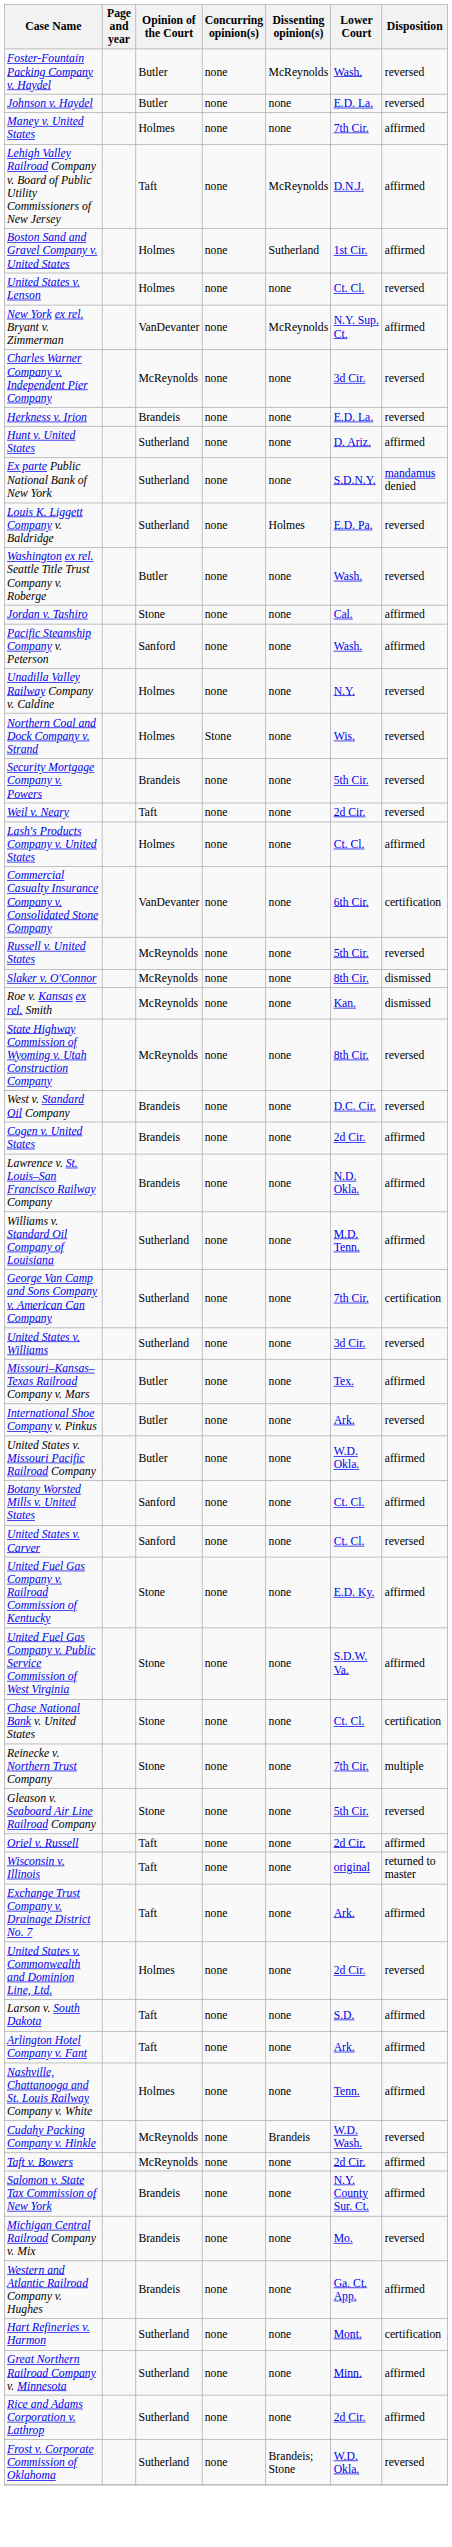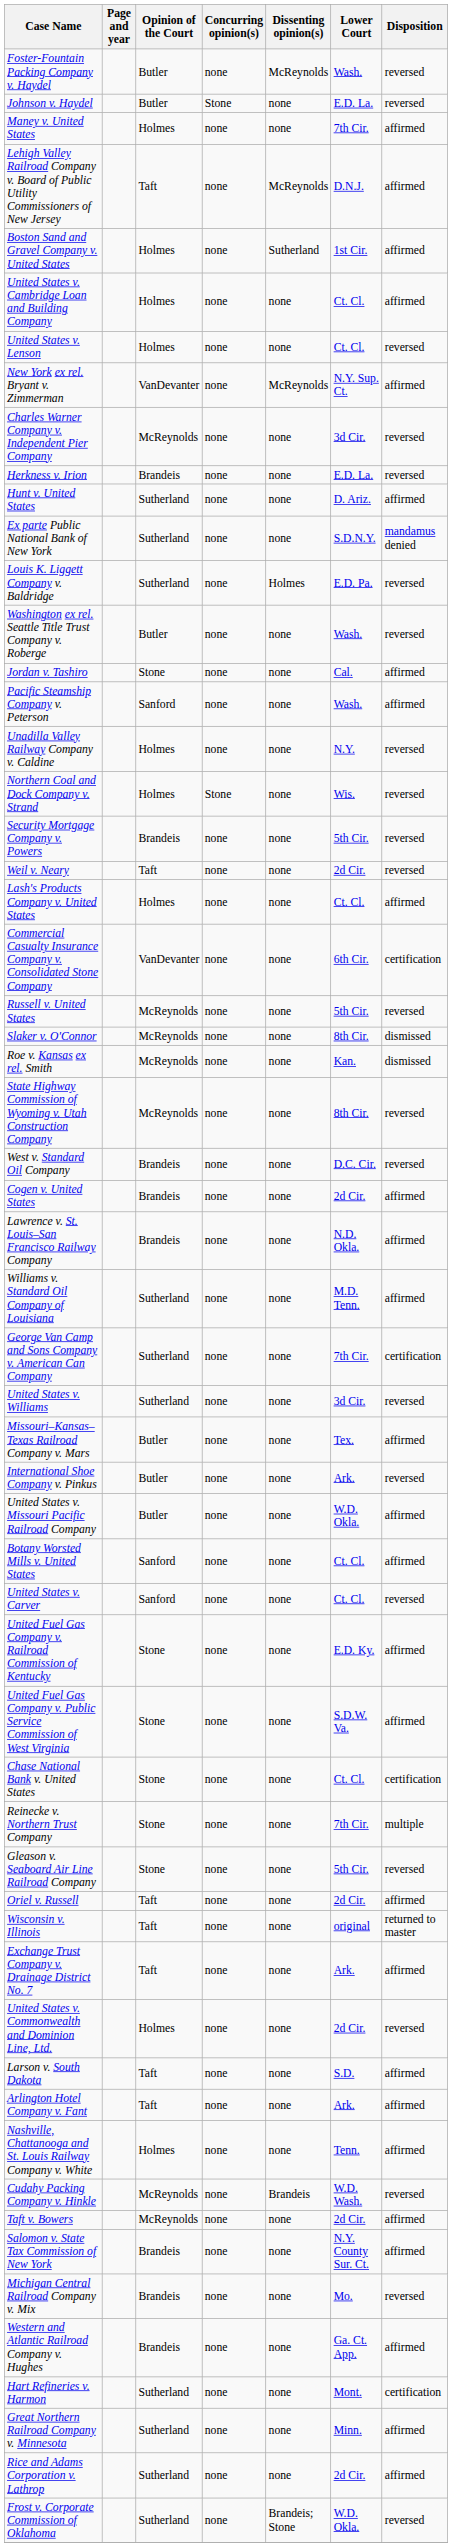 <table class="wikitable sortable">
 <tr>
 <th scope="col" style="width: 400px;">Case Name</th>
 <th scope="col" style="width: 95px;">Page and year</th>
 <th scope="col" style="width: 10px;">Opinion of the Court</th>
 <th scope="col" style="width: 10px;">Concurring opinion(s)</th>
 <th scope="col" style="width: 10px;">Dissenting opinion(s)</th>
 <th scope="col" style="width: 116px;">Lower Court</th>
 <th scope="col" style="width: 133px;">Disposition</th>
 </tr>
 <tr>
 <td><em><a href='#'>Foster-Fountain Packing Company v. Haydel</a></em></td>
 <td align="right"></td>
 <td>Butler</td>
 <td>none</td>
 <td>McReynolds</td>
 <td><a href='#'>Wash.</a></td>
 <td>reversed</td>
 </tr>
 <tr>
 <td><em><a href='#'>Johnson v. Haydel</a></em></td>
 <td align="right"></td>
 <td>Butler</td>
-<td>none</td>
+<td>Stone</td>
 <td>none</td>
 <td><a href='#'>E.D. La.</a></td>
 <td>reversed</td>
 </tr>
 <tr>
 <td><em><a href='#'>Maney v. United States</a></em></td>
 <td align="right"></td>
 <td>Holmes</td>
 <td>none</td>
 <td>none</td>
 <td><a href='#'>7th Cir.</a></td>
 <td>affirmed</td>
 </tr>
 <tr>
 <td><em><a href='#'>Lehigh Valley Railroad</a> Company v. Board of Public Utility Commissioners of New Jersey</em></td>
 <td align="right"></td>
 <td>Taft</td>
 <td>none</td>
 <td>McReynolds</td>
 <td><a href='#'>D.N.J.</a></td>
 <td>affirmed</td>
 </tr>
 <tr>
 <td><em><a href='#'>Boston Sand and Gravel Company v. United States</a></em></td>
 <td align="right"></td>
 <td>Holmes</td>
 <td>none</td>
 <td>Sutherland</td>
 <td><a href='#'>1st Cir.</a></td>
+<td>affirmed</td>
+</tr>
+<tr>
+<td><em><a href='#'>United States v. Cambridge Loan and Building Company</a></em></td>
+<td align="right"></td>
+<td>Holmes</td>
+<td>none</td>
+<td>none</td>
+<td><a href='#'>Ct. Cl.</a></td>
 <td>affirmed</td>
 </tr>
 <tr>
 <td><em><a href='#'>United States v. Lenson</a></em></td>
 <td align="right"></td>
 <td>Holmes</td>
 <td>none</td>
 <td>none</td>
 <td><a href='#'>Ct. Cl.</a></td>
 <td>reversed</td>
 </tr>
 <tr>
 <td><em><a href='#'>New York</a> <a href='#'>ex rel.</a> Bryant v. Zimmerman</em></td>
 <td align="right"></td>
 <td>VanDevanter</td>
 <td>none</td>
 <td>McReynolds</td>
 <td><a href='#'>N.Y. Sup. Ct.</a></td>
 <td>affirmed</td>
 </tr>
 <tr>
 <td><em><a href='#'>Charles Warner Company v. Independent Pier Company</a></em></td>
 <td align="right"></td>
 <td>McReynolds</td>
 <td>none</td>
 <td>none</td>
 <td><a href='#'>3d Cir.</a></td>
 <td>reversed</td>
 </tr>
 <tr>
 <td><em><a href='#'>Herkness v. Irion</a></em></td>
 <td align="right"></td>
 <td>Brandeis</td>
 <td>none</td>
 <td>none</td>
 <td><a href='#'>E.D. La.</a></td>
 <td>reversed</td>
 </tr>
 <tr>
 <td><em><a href='#'>Hunt v. United States</a></em></td>
 <td align="right"></td>
 <td>Sutherland</td>
 <td>none</td>
 <td>none</td>
 <td><a href='#'>D. Ariz.</a></td>
 <td>affirmed</td>
 </tr>
 <tr>
 <td><em><a href='#'>Ex parte</a> Public National Bank of New York</em></td>
 <td align="right"></td>
 <td>Sutherland</td>
 <td>none</td>
 <td>none</td>
 <td><a href='#'>S.D.N.Y.</a></td>
 <td><a href='#'>mandamus</a> denied</td>
 </tr>
 <tr>
 <td><em><a href='#'>Louis K. Liggett Company</a> v. Baldridge</em></td>
 <td align="right"></td>
 <td>Sutherland</td>
 <td>none</td>
 <td>Holmes</td>
 <td><a href='#'>E.D. Pa.</a></td>
 <td>reversed</td>
 </tr>
 <tr>
 <td><em><a href='#'>Washington</a> <a href='#'>ex rel.</a> Seattle Title Trust Company v. Roberge</em></td>
 <td align="right"></td>
 <td>Butler</td>
 <td>none</td>
 <td>none</td>
 <td><a href='#'>Wash.</a></td>
 <td>reversed</td>
 </tr>
 <tr>
 <td><em><a href='#'>Jordan v. Tashiro</a></em></td>
 <td align="right"></td>
 <td>Stone</td>
 <td>none</td>
 <td>none</td>
 <td><a href='#'>Cal.</a></td>
 <td>affirmed</td>
 </tr>
 <tr>
 <td><em><a href='#'>Pacific Steamship Company</a> v. Peterson</em></td>
 <td align="right"></td>
 <td>Sanford</td>
 <td>none</td>
 <td>none</td>
 <td><a href='#'>Wash.</a></td>
 <td>affirmed</td>
 </tr>
 <tr>
 <td><em><a href='#'>Unadilla Valley Railway</a> Company v. Caldine</em></td>
 <td align="right"></td>
 <td>Holmes</td>
 <td>none</td>
 <td>none</td>
 <td><a href='#'>N.Y.</a></td>
 <td>reversed</td>
 </tr>
 <tr>
 <td><em><a href='#'>Northern Coal and Dock Company v. Strand</a></em></td>
 <td align="right"></td>
 <td>Holmes</td>
 <td>Stone</td>
 <td>none</td>
 <td><a href='#'>Wis.</a></td>
 <td>reversed</td>
 </tr>
 <tr>
 <td><em><a href='#'>Security Mortgage Company v. Powers</a></em></td>
 <td align="right"></td>
 <td>Brandeis</td>
 <td>none</td>
 <td>none</td>
 <td><a href='#'>5th Cir.</a></td>
 <td>reversed</td>
 </tr>
 <tr>
 <td><em><a href='#'>Weil v. Neary</a></em></td>
 <td align="right"></td>
 <td>Taft</td>
 <td>none</td>
 <td>none</td>
 <td><a href='#'>2d Cir.</a></td>
 <td>reversed</td>
 </tr>
 <tr>
 <td><em><a href='#'>Lash's Products Company v. United States</a></em></td>
 <td align="right"></td>
 <td>Holmes</td>
 <td>none</td>
 <td>none</td>
 <td><a href='#'>Ct. Cl.</a></td>
 <td>affirmed</td>
 </tr>
 <tr>
 <td><em><a href='#'>Commercial Casualty Insurance Company v. Consolidated Stone Company</a></em></td>
 <td align="right"></td>
 <td>VanDevanter</td>
 <td>none</td>
 <td>none</td>
 <td><a href='#'>6th Cir.</a></td>
 <td>certification</td>
 </tr>
 <tr>
 <td><em><a href='#'>Russell v. United States</a></em></td>
 <td align="right"></td>
 <td>McReynolds</td>
 <td>none</td>
 <td>none</td>
 <td><a href='#'>5th Cir.</a></td>
 <td>reversed</td>
 </tr>
 <tr>
 <td><em><a href='#'>Slaker v. O'Connor</a></em></td>
 <td align="right"></td>
 <td>McReynolds</td>
 <td>none</td>
 <td>none</td>
 <td><a href='#'>8th Cir.</a></td>
 <td>dismissed</td>
 </tr>
 <tr>
 <td><em>Roe v. <a href='#'>Kansas</a> <a href='#'>ex rel.</a> Smith</em></td>
 <td align="right"></td>
 <td>McReynolds</td>
 <td>none</td>
 <td>none</td>
 <td><a href='#'>Kan.</a></td>
 <td>dismissed</td>
 </tr>
 <tr>
 <td><em><a href='#'>State Highway Commission of Wyoming v. Utah Construction Company</a></em></td>
 <td align="right"></td>
 <td>McReynolds</td>
 <td>none</td>
 <td>none</td>
 <td><a href='#'>8th Cir.</a></td>
 <td>reversed</td>
 </tr>
 <tr>
 <td><em>West v. <a href='#'>Standard Oil</a> Company</em></td>
 <td align="right"></td>
 <td>Brandeis</td>
 <td>none</td>
 <td>none</td>
 <td><a href='#'>D.C. Cir.</a></td>
 <td>reversed</td>
 </tr>
 <tr>
 <td><em><a href='#'>Cogen v. United States</a></em></td>
 <td align="right"></td>
 <td>Brandeis</td>
 <td>none</td>
 <td>none</td>
 <td><a href='#'>2d Cir.</a></td>
 <td>affirmed</td>
 </tr>
 <tr>
 <td><em>Lawrence v. <a href='#'>St. Louis–San Francisco Railway</a> Company</em></td>
 <td align="right"></td>
 <td>Brandeis</td>
 <td>none</td>
 <td>none</td>
 <td><a href='#'>N.D. Okla.</a></td>
 <td>affirmed</td>
 </tr>
 <tr>
 <td><em>Williams v. <a href='#'>Standard Oil Company of Louisiana</a></em></td>
 <td align="right"></td>
 <td>Sutherland</td>
 <td>none</td>
 <td>none</td>
 <td><a href='#'>M.D. Tenn.</a></td>
 <td>affirmed</td>
 </tr>
 <tr>
 <td><em><a href='#'>George Van Camp and Sons Company v. American Can Company</a></em></td>
 <td align="right"></td>
 <td>Sutherland</td>
 <td>none</td>
 <td>none</td>
 <td><a href='#'>7th Cir.</a></td>
 <td>certification</td>
 </tr>
 <tr>
 <td><em><a href='#'>United States v. Williams</a></em></td>
 <td align="right"></td>
 <td>Sutherland</td>
 <td>none</td>
 <td>none</td>
 <td><a href='#'>3d Cir.</a></td>
 <td>reversed</td>
 </tr>
 <tr>
 <td><em><a href='#'>Missouri–Kansas–Texas Railroad</a> Company v. Mars</em></td>
 <td align="right"></td>
 <td>Butler</td>
 <td>none</td>
 <td>none</td>
 <td><a href='#'>Tex.</a></td>
 <td>affirmed</td>
 </tr>
 <tr>
 <td><em><a href='#'>International Shoe Company</a> v. Pinkus</em></td>
 <td align="right"></td>
 <td>Butler</td>
 <td>none</td>
 <td>none</td>
 <td><a href='#'>Ark.</a></td>
 <td>reversed</td>
 </tr>
 <tr>
 <td><em>United States v. <a href='#'>Missouri Pacific Railroad</a> Company</em></td>
 <td align="right"></td>
 <td>Butler</td>
 <td>none</td>
 <td>none</td>
 <td><a href='#'>W.D. Okla.</a></td>
 <td>affirmed</td>
 </tr>
 <tr>
 <td><em><a href='#'>Botany Worsted Mills v. United States</a></em></td>
 <td align="right"></td>
 <td>Sanford</td>
 <td>none</td>
 <td>none</td>
 <td><a href='#'>Ct. Cl.</a></td>
 <td>affirmed</td>
 </tr>
 <tr>
 <td><em><a href='#'>United States v. Carver</a></em></td>
 <td align="right"></td>
 <td>Sanford</td>
 <td>none</td>
 <td>none</td>
 <td><a href='#'>Ct. Cl.</a></td>
 <td>reversed</td>
 </tr>
 <tr>
 <td><em><a href='#'>United Fuel Gas Company v. Railroad Commission of Kentucky</a></em></td>
 <td align="right"></td>
 <td>Stone</td>
 <td>none</td>
 <td>none</td>
 <td><a href='#'>E.D. Ky.</a></td>
 <td>affirmed</td>
 </tr>
 <tr>
 <td><em><a href='#'>United Fuel Gas Company v. Public Service Commission of West Virginia</a></em></td>
 <td align="right"></td>
 <td>Stone</td>
 <td>none</td>
 <td>none</td>
 <td><a href='#'>S.D.W. Va.</a></td>
 <td>affirmed</td>
 </tr>
 <tr>
 <td><em><a href='#'>Chase National Bank</a> v. United States</em></td>
 <td align="right"></td>
 <td>Stone</td>
 <td>none</td>
 <td>none</td>
 <td><a href='#'>Ct. Cl.</a></td>
 <td>certification</td>
 </tr>
 <tr>
 <td><em>Reinecke v. <a href='#'>Northern Trust</a> Company</em></td>
 <td align="right"></td>
 <td>Stone</td>
 <td>none</td>
 <td>none</td>
 <td><a href='#'>7th Cir.</a></td>
 <td>multiple</td>
 </tr>
 <tr>
 <td><em>Gleason v. <a href='#'>Seaboard Air Line Railroad</a> Company</em></td>
 <td align="right"></td>
 <td>Stone</td>
 <td>none</td>
 <td>none</td>
 <td><a href='#'>5th Cir.</a></td>
 <td>reversed</td>
 </tr>
 <tr>
 <td><em><a href='#'>Oriel v. Russell</a></em></td>
 <td align="right"></td>
 <td>Taft</td>
 <td>none</td>
 <td>none</td>
 <td><a href='#'>2d Cir.</a></td>
 <td>affirmed</td>
 </tr>
 <tr>
 <td><em><a href='#'>Wisconsin v. Illinois</a></em></td>
 <td align="right"></td>
 <td>Taft</td>
 <td>none</td>
 <td>none</td>
 <td><a href='#'>original</a></td>
 <td>returned to master</td>
 </tr>
 <tr>
 <td><em><a href='#'>Exchange Trust Company v. Drainage District No. 7</a></em></td>
 <td align="right"></td>
 <td>Taft</td>
 <td>none</td>
 <td>none</td>
 <td><a href='#'>Ark.</a></td>
 <td>affirmed</td>
 </tr>
 <tr>
 <td><em><a href='#'>United States v. Commonwealth and Dominion Line, Ltd.</a></em></td>
 <td align="right"></td>
 <td>Holmes</td>
 <td>none</td>
 <td>none</td>
 <td><a href='#'>2d Cir.</a></td>
 <td>reversed</td>
 </tr>
 <tr>
 <td><em>Larson v. <a href='#'>South Dakota</a></em></td>
 <td align="right"></td>
 <td>Taft</td>
 <td>none</td>
 <td>none</td>
 <td><a href='#'>S.D.</a></td>
 <td>affirmed</td>
 </tr>
 <tr>
 <td><em><a href='#'>Arlington Hotel Company v. Fant</a></em></td>
 <td align="right"></td>
 <td>Taft</td>
 <td>none</td>
 <td>none</td>
 <td><a href='#'>Ark.</a></td>
 <td>affirmed</td>
 </tr>
 <tr>
 <td><em><a href='#'>Nashville, Chattanooga and St. Louis Railway</a> Company v. White</em></td>
 <td align="right"></td>
 <td>Holmes</td>
 <td>none</td>
 <td>none</td>
 <td><a href='#'>Tenn.</a></td>
 <td>affirmed</td>
 </tr>
 <tr>
 <td><em><a href='#'>Cudahy Packing Company v. Hinkle</a></em></td>
 <td align="right"></td>
 <td>McReynolds</td>
 <td>none</td>
 <td>Brandeis</td>
 <td><a href='#'>W.D. Wash.</a></td>
 <td>reversed</td>
 </tr>
 <tr>
 <td><em><a href='#'>Taft v. Bowers</a></em></td>
 <td align="right"></td>
 <td>McReynolds</td>
 <td>none</td>
 <td>none</td>
 <td><a href='#'>2d Cir.</a></td>
 <td>affirmed</td>
 </tr>
 <tr>
 <td><em><a href='#'>Salomon v. State Tax Commission of New York</a></em></td>
 <td align="right"></td>
 <td>Brandeis</td>
 <td>none</td>
 <td>none</td>
 <td><a href='#'>N.Y. County Sur. Ct.</a></td>
 <td>affirmed</td>
 </tr>
 <tr>
 <td><em><a href='#'>Michigan Central Railroad</a> Company v. Mix</em></td>
 <td align="right"></td>
 <td>Brandeis</td>
 <td>none</td>
 <td>none</td>
 <td><a href='#'>Mo.</a></td>
 <td>reversed</td>
 </tr>
 <tr>
 <td><em><a href='#'>Western and Atlantic Railroad</a> Company v. Hughes</em></td>
 <td align="right"></td>
 <td>Brandeis</td>
 <td>none</td>
 <td>none</td>
 <td><a href='#'>Ga. Ct. App.</a></td>
 <td>affirmed</td>
 </tr>
 <tr>
 <td><em><a href='#'>Hart Refineries v. Harmon</a></em></td>
 <td align="right"></td>
 <td>Sutherland</td>
 <td>none</td>
 <td>none</td>
 <td><a href='#'>Mont.</a></td>
 <td>certification</td>
 </tr>
 <tr>
 <td><em><a href='#'>Great Northern Railroad Company</a> v. <a href='#'>Minnesota</a></em></td>
 <td align="right"></td>
 <td>Sutherland</td>
 <td>none</td>
 <td>none</td>
 <td><a href='#'>Minn.</a></td>
 <td>affirmed</td>
 </tr>
 <tr>
 <td><em><a href='#'>Rice and Adams Corporation v. Lathrop</a></em></td>
 <td align="right"></td>
 <td>Sutherland</td>
 <td>none</td>
 <td>none</td>
 <td><a href='#'>2d Cir.</a></td>
 <td>affirmed</td>
 </tr>
 <tr>
 <td><em><a href='#'>Frost v. Corporate Commission of Oklahoma</a></em></td>
 <td align="right"></td>
 <td>Sutherland</td>
 <td>none</td>
 <td>Brandeis; Stone</td>
 <td><a href='#'>W.D. Okla.</a></td>
 <td>reversed</td>
 </tr>
 <tr>
 </tr>
 </table>
